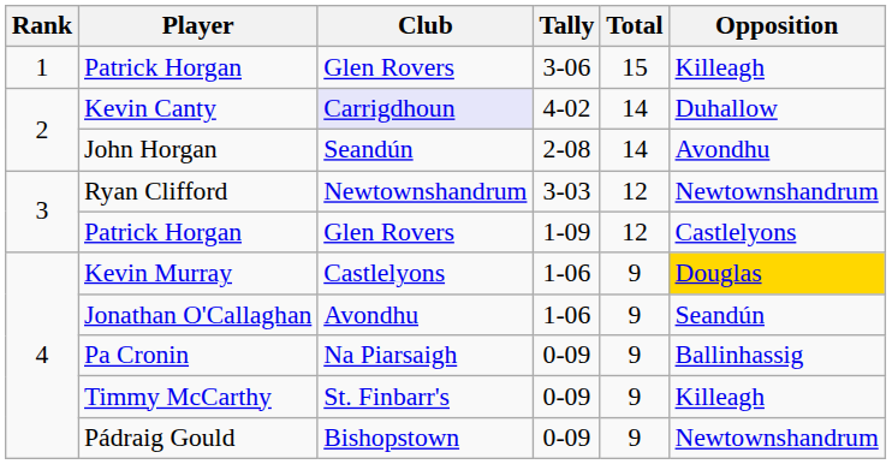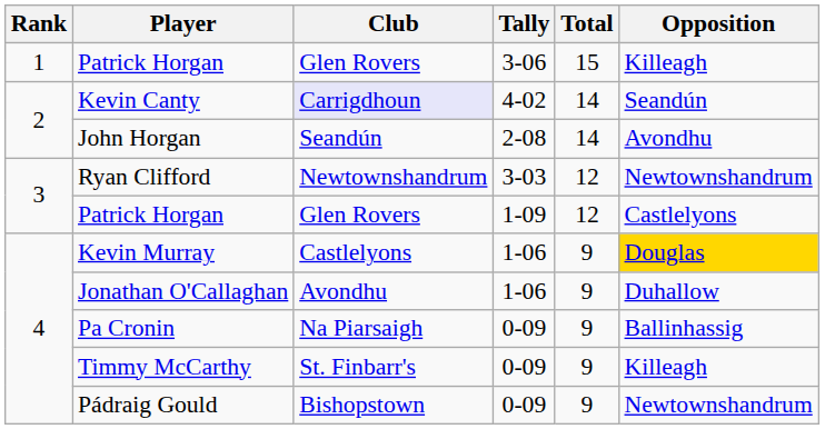 <table class="wikitable">
 <tr>
 <th>Rank</th>
 <th>Player</th>
 <th>Club</th>
 <th>Tally</th>
 <th>Total</th>
 <th>Opposition</th>
 </tr>
 <tr>
 <td rowspan="1" style="text-align:center;">1</td>
 <td><a href='#'>Patrick Horgan</a></td>
 <td><a href='#'>Glen Rovers</a></td>
 <td align=center>3-06</td>
 <td align=center>15</td>
 <td><a href='#'>Killeagh</a></td>
 </tr>
 <tr>
 <td rowspan="2" style="text-align:center;">2</td>
 <td><a href='#'>Kevin Canty</a></td>
 <td style="background: lavender;"><a href='#'>Carrigdhoun</a></td>
 <td align=center>4-02</td>
 <td align=center>14</td>
-<td><a href='#'>Duhallow</a></td>
+<td><a href='#'>Seandún</a></td>
 </tr>
 <tr>
 <td>John Horgan</td>
 <td><a href='#'>Seandún</a></td>
 <td align=center>2-08</td>
 <td align=center>14</td>
 <td><a href='#'>Avondhu</a></td>
 </tr>
 <tr>
 <td rowspan="2" style="text-align:center;">3</td>
 <td>Ryan Clifford</td>
 <td><a href='#'>Newtownshandrum</a></td>
 <td align=center>3-03</td>
 <td align=center>12</td>
 <td><a href='#'>Newtownshandrum</a></td>
 </tr>
 <tr>
 <td><a href='#'>Patrick Horgan</a></td>
 <td><a href='#'>Glen Rovers</a></td>
 <td align=center>1-09</td>
 <td align=center>12</td>
 <td><a href='#'>Castlelyons</a></td>
 </tr>
 <tr>
 <td rowspan="5" style="text-align:center;">4</td>
 <td><a href='#'>Kevin Murray</a></td>
 <td><a href='#'>Castlelyons</a></td>
 <td align=center>1-06</td>
 <td align=center>9</td>
 <td style="background: gold;"><a href='#'>Douglas</a></td>
 </tr>
 <tr>
 <td><a href='#'>Jonathan O'Callaghan</a></td>
 <td><a href='#'>Avondhu</a></td>
 <td align=center>1-06</td>
 <td align=center>9</td>
-<td><a href='#'>Seandún</a></td>
+<td><a href='#'>Duhallow</a></td>
 </tr>
 <tr>
 <td><a href='#'>Pa Cronin</a></td>
 <td><a href='#'>Na Piarsaigh</a></td>
 <td align=center>0-09</td>
 <td align=center>9</td>
 <td><a href='#'>Ballinhassig</a></td>
 </tr>
 <tr>
 <td><a href='#'>Timmy McCarthy</a></td>
 <td><a href='#'>St. Finbarr's</a></td>
 <td align=center>0-09</td>
 <td align=center>9</td>
 <td><a href='#'>Killeagh</a></td>
 </tr>
 <tr>
 <td>Pádraig Gould</td>
 <td><a href='#'>Bishopstown</a></td>
 <td align=center>0-09</td>
 <td align=center>9</td>
 <td><a href='#'>Newtownshandrum</a></td>
 </tr>
 </table>
